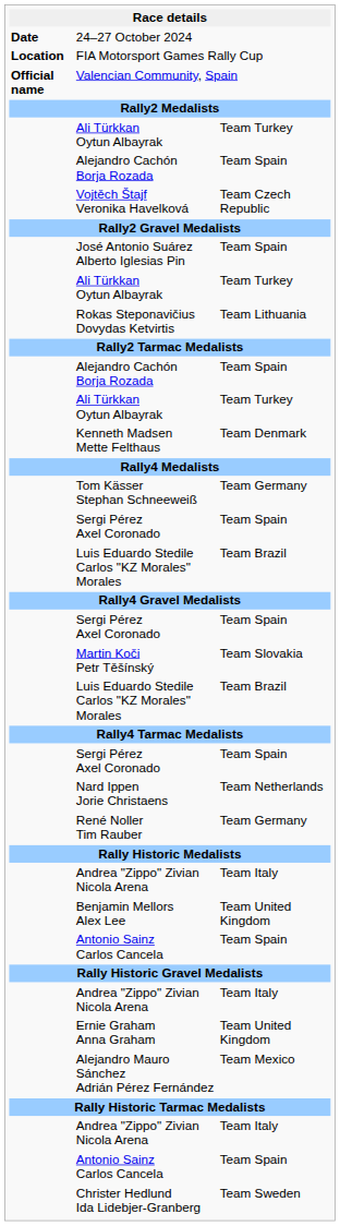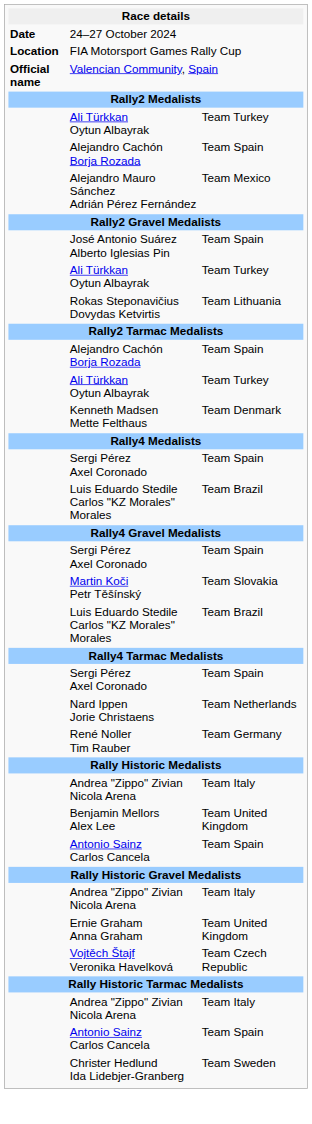 <table class="infobox" align="right" cellpadding="2" style="float:right; width: 26em; ">
 <tr>
 <th colspan="3" bgcolor="#efefef">Race details</th>
 </tr>
 <tr>
 <td style="width: 20%;"><strong>Date</strong></td>
 <td>24–27 October 2024</td>
 </tr>
 <tr>
 <td><strong>Location</strong></td>
 <td colspan="2">FIA Motorsport Games Rally Cup</td>
 </tr>
 <tr>
 <td><strong>Official name</strong></td>
 <td colspan="2"><a href='#'>Valencian Community</a>, <a href='#'>Spain</a></td>
 </tr>
 <tr>
 <td colspan="3" style="text-align:center; background-color:#99ccff"><strong>Rally2 Medalists</strong></td>
 </tr>
 <tr>
 <td></td>
 <td> <a href='#'>Ali Türkkan</a><br> Oytun Albayrak</td>
 <td> Team Turkey</td>
 </tr>
 <tr>
 <td></td>
 <td> Alejandro Cachón<br> <a href='#'>Borja Rozada</a></td>
 <td> Team Spain</td>
 </tr>
 <tr>
 <td></td>
-<td> <a href='#'>Vojtěch Štajf</a><br> Veronika Havelková</td>
-<td> Team Czech Republic</td>
+<td> Alejandro Mauro Sánchez<br> Adrián Pérez Fernández</td>
+<td> Team Mexico</td>
 </tr>
 <tr>
 <td colspan="3" style="text-align:center; background-color:#99ccff"><strong>Rally2 Gravel Medalists</strong></td>
 </tr>
 <tr>
 <td></td>
 <td> José Antonio Suárez<br> Alberto Iglesias Pin</td>
 <td> Team Spain</td>
 </tr>
 <tr>
 <td></td>
 <td> <a href='#'>Ali Türkkan</a><br> Oytun Albayrak</td>
 <td> Team Turkey</td>
 </tr>
 <tr>
 <td></td>
 <td> Rokas Steponavičius<br> Dovydas Ketvirtis</td>
 <td> Team Lithuania</td>
 </tr>
 <tr>
 <td colspan="3" style="text-align:center; background-color:#99ccff"><strong>Rally2 Tarmac Medalists</strong></td>
 </tr>
 <tr>
 <td></td>
 <td> Alejandro Cachón<br> <a href='#'>Borja Rozada</a></td>
 <td> Team Spain</td>
 </tr>
 <tr>
 <td></td>
 <td> <a href='#'>Ali Türkkan</a><br> Oytun Albayrak</td>
 <td> Team Turkey</td>
 </tr>
 <tr>
 <td></td>
 <td> Kenneth Madsen<br> Mette Felthaus</td>
 <td> Team Denmark</td>
 </tr>
 <tr>
 <td colspan="3" style="text-align:center; background-color:#99ccff"><strong>Rally4 Medalists</strong></td>
-</tr>
-<tr>
-<td></td>
-<td> Tom Kässer<br> Stephan Schneeweiß</td>
-<td> Team Germany</td>
 </tr>
 <tr>
 <td></td>
 <td> Sergi Pérez<br> Axel Coronado</td>
 <td> Team Spain</td>
 </tr>
 <tr>
 <td></td>
 <td> Luis Eduardo Stedile<br> Carlos "KZ Morales" Morales</td>
 <td> Team Brazil</td>
 </tr>
 <tr>
 <td colspan="3" style="text-align:center; background-color:#99ccff"><strong>Rally4 Gravel Medalists</strong></td>
 </tr>
 <tr>
 <td></td>
 <td> Sergi Pérez<br> Axel Coronado</td>
 <td> Team Spain</td>
 </tr>
 <tr>
 <td></td>
 <td> <a href='#'>Martin Koči</a><br> Petr Těšínský</td>
 <td> Team Slovakia</td>
 </tr>
 <tr>
 <td></td>
 <td> Luis Eduardo Stedile<br> Carlos "KZ Morales" Morales</td>
 <td> Team Brazil</td>
 </tr>
 <tr>
 <td colspan="3" style="text-align:center; background-color:#99ccff"><strong>Rally4 Tarmac Medalists</strong></td>
 </tr>
 <tr>
 <td></td>
 <td> Sergi Pérez<br> Axel Coronado</td>
 <td> Team Spain</td>
 </tr>
 <tr>
 <td></td>
 <td> Nard Ippen<br> Jorie Christaens</td>
 <td> Team Netherlands</td>
 </tr>
 <tr>
 <td></td>
 <td> René Noller<br> Tim Rauber</td>
 <td> Team Germany</td>
 </tr>
 <tr>
 <td colspan="3" style="text-align:center; background-color:#99ccff"><strong>Rally Historic Medalists</strong></td>
 </tr>
 <tr>
 <td></td>
 <td> Andrea "Zippo" Zivian<br> Nicola Arena</td>
 <td> Team Italy</td>
 </tr>
 <tr>
 <td></td>
 <td> Benjamin Mellors<br> Alex Lee</td>
 <td> Team United Kingdom</td>
 </tr>
 <tr>
 <td></td>
 <td> <a href='#'>Antonio Sainz</a><br> Carlos Cancela</td>
 <td> Team Spain</td>
 </tr>
 <tr>
 <td colspan="3" style="text-align:center; background-color:#99ccff"><strong>Rally Historic Gravel Medalists</strong></td>
 </tr>
 <tr>
 <td></td>
 <td> Andrea "Zippo" Zivian<br> Nicola Arena</td>
 <td> Team Italy</td>
 </tr>
 <tr>
 <td></td>
 <td> Ernie Graham<br> Anna Graham</td>
 <td> Team United Kingdom</td>
 </tr>
 <tr>
 <td></td>
-<td> Alejandro Mauro Sánchez<br> Adrián Pérez Fernández</td>
-<td> Team Mexico</td>
+<td> <a href='#'>Vojtěch Štajf</a><br> Veronika Havelková</td>
+<td> Team Czech Republic</td>
 </tr>
 <tr>
 <td colspan="3" style="text-align:center; background-color:#99ccff"><strong>Rally Historic Tarmac Medalists</strong></td>
 </tr>
 <tr>
 <td></td>
 <td> Andrea "Zippo" Zivian<br> Nicola Arena</td>
 <td> Team Italy</td>
 </tr>
 <tr>
 <td></td>
 <td> <a href='#'>Antonio Sainz</a><br> Carlos Cancela</td>
 <td> Team Spain</td>
 </tr>
 <tr>
 <td></td>
 <td> Christer Hedlund<br> Ida Lidebjer-Granberg</td>
 <td> Team Sweden</td>
 </tr>
 </table>
